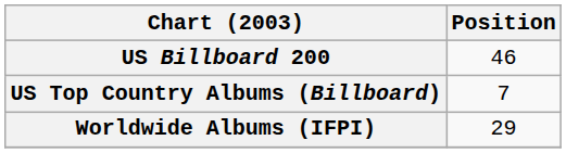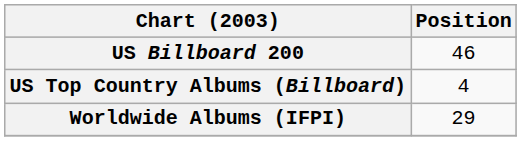 <table class="wikitable sortable plainrowheaders" style="text-align:center">
 <tr>
 <th scope="col">Chart (2003)</th>
 <th scope="col">Position</th>
 </tr>
 <tr>
 <th scope="row">US <em>Billboard</em> 200</th>
 <td>46</td>
 </tr>
 <tr>
 <th scope="row">US Top Country Albums (<em>Billboard</em>)</th>
-<td>7</td>
+<td>4</td>
 </tr>
 <tr>
 <th scope="row">Worldwide Albums (IFPI)</th>
 <td>29</td>
 </tr>
 <tr>
 </tr>
 </table>
